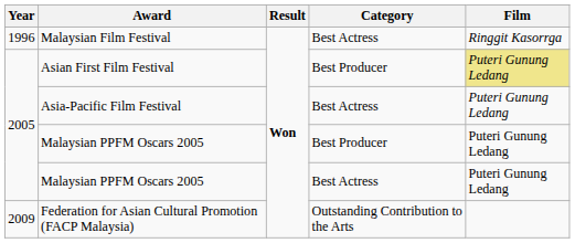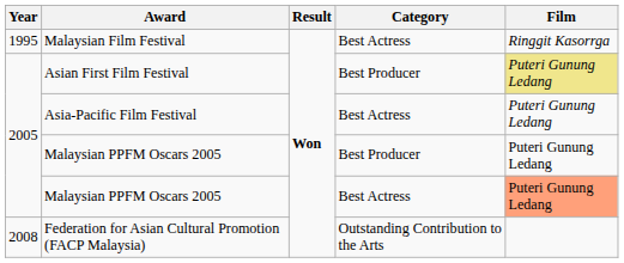 <table class="wikitable" style="font-size: 90%;">
 <tr>
 <th>Year</th>
 <th>Award</th>
 <th>Result</th>
 <th>Category</th>
 <th>Film</th>
 </tr>
 <tr>
-<td>1996</td>
+<td>1995</td>
 <td>Malaysian Film Festival</td>
 <td rowspan=6><strong>Won</strong></td>
 <td>Best Actress</td>
 <td><em>Ringgit Kasorrga</em></td>
 </tr>
 <tr>
 <td rowspan=4>2005</td>
 <td>Asian First Film Festival</td>
 <td>Best Producer</td>
 <td style="background: khaki;"><em>Puteri Gunung Ledang</em></td>
 </tr>
 <tr>
 <td>Asia-Pacific Film Festival</td>
 <td>Best Actress</td>
 <td><em>Puteri Gunung Ledang</em></td>
 </tr>
 <tr>
 <td>Malaysian PPFM Oscars 2005</td>
 <td>Best Producer</td>
 <td>Puteri Gunung Ledang</td>
 </tr>
 <tr>
 <td>Malaysian PPFM Oscars 2005</td>
 <td>Best Actress</td>
-<td>Puteri Gunung Ledang</td>
+<td style="background: lightsalmon;">Puteri Gunung Ledang</td>
 </tr>
 <tr>
-<td>2009</td>
+<td>2008</td>
 <td>Federation for Asian Cultural Promotion (FACP Malaysia)</td>
 <td>Outstanding Contribution to the Arts</td>
 <td></td>
 </tr>
 </table>
